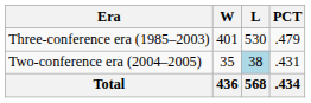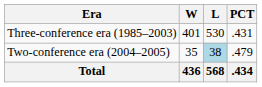 <table class=wikitable style="text-align:center;">
 <tr>
 <th>Era</th>
 <th>W</th>
 <th>L</th>
 <th>PCT</th>
 </tr>
 <tr>
 <td align=left>Three-conference era (1985–2003)</td>
 <td>401</td>
 <td>530</td>
-<td>.479</td>
+<td>.431</td>
 </tr>
 <tr>
 <td align=left>Two-conference era (2004–2005)</td>
 <td>35</td>
 <td style="background: lightblue;">38</td>
-<td>.431</td>
+<td>.479</td>
 </tr>
 <tr>
 <th>Total</th>
 <th>436</th>
 <th>568</th>
 <th>.434</th>
 </tr>
 </table>
